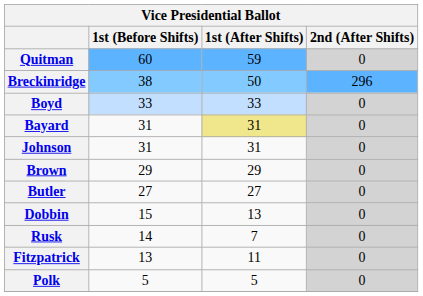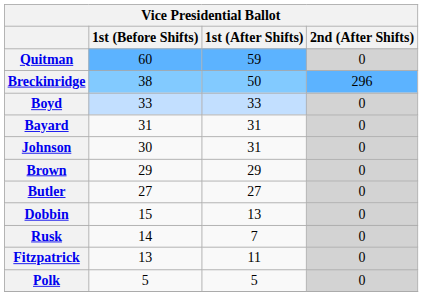 <table class="wikitable sortable" style="text-align:center">
 <tr>
 <th colspan="4"><strong>Vice Presidential Ballot</strong></th>
 </tr>
 <tr>
 <th></th>
 <th>1st (Before Shifts)</th>
 <th>1st (After Shifts)</th>
 <th>2nd (After Shifts)</th>
 </tr>
 <tr>
 <th><a href='#'>Quitman</a></th>
 <td style="background:#5cb3ff">60</td>
 <td style="background:#5cb3ff">59</td>
 <td style="background:#d3d3d3">0</td>
 </tr>
 <tr>
 <th><a href='#'>Breckinridge</a></th>
 <td style="background:#82caff">38</td>
 <td style="background:#82caff">50</td>
 <td style="background:#5cb3ff">296</td>
 </tr>
 <tr>
 <th><a href='#'>Boyd</a></th>
 <td style="background:#c2dfff">33</td>
 <td style="background:#c2dfff">33</td>
 <td style="background:#d3d3d3">0</td>
 </tr>
 <tr>
 <th><a href='#'>Bayard</a></th>
 <td>31</td>
-<td style="background: khaki;">31</td>
+<td>31</td>
 <td style="background:#d3d3d3">0</td>
 </tr>
 <tr>
 <th><a href='#'>Johnson</a></th>
-<td>31</td>
+<td>30</td>
 <td>31</td>
 <td style="background:#d3d3d3">0</td>
 </tr>
 <tr>
 <th><a href='#'>Brown</a></th>
 <td>29</td>
 <td>29</td>
 <td style="background:#d3d3d3">0</td>
 </tr>
 <tr>
 <th><a href='#'>Butler</a></th>
 <td>27</td>
 <td>27</td>
 <td style="background:#d3d3d3">0</td>
 </tr>
 <tr>
 <th><a href='#'>Dobbin</a></th>
 <td>15</td>
 <td>13</td>
 <td style="background:#d3d3d3">0</td>
 </tr>
 <tr>
 <th><a href='#'>Rusk</a></th>
 <td>14</td>
 <td>7</td>
 <td style="background:#d3d3d3">0</td>
 </tr>
 <tr>
 <th><a href='#'>Fitzpatrick</a></th>
 <td>13</td>
 <td>11</td>
 <td style="background:#d3d3d3">0</td>
 </tr>
 <tr>
 <th><a href='#'>Polk</a></th>
 <td>5</td>
 <td>5</td>
 <td style="background:#d3d3d3">0</td>
 </tr>
 <tr>
 </tr>
 </table>
